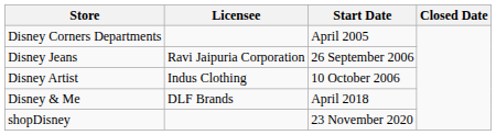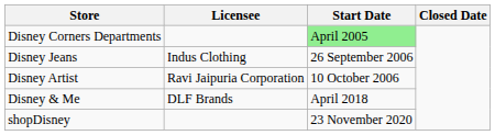 <table class="wikitable sortable">
 <tr>
 <th>Store</th>
 <th>Licensee</th>
 <th>Start Date</th>
 <th>Closed Date</th>
 </tr>
 <tr>
 <td>Disney Corners Departments</td>
 <td></td>
-<td>April 2005</td>
+<td style="background: lightgreen;">April 2005</td>
 <td rowspan="5"></td>
 </tr>
 <tr>
 <td>Disney Jeans</td>
-<td>Ravi Jaipuria Corporation</td>
+<td>Indus Clothing</td>
 <td>26 September 2006</td>
 </tr>
 <tr>
 <td>Disney Artist</td>
-<td>Indus Clothing</td>
+<td>Ravi Jaipuria Corporation</td>
 <td>10 October 2006</td>
 </tr>
 <tr>
 <td>Disney & Me</td>
 <td>DLF Brands</td>
 <td>April 2018</td>
 </tr>
 <tr>
 <td>shopDisney</td>
 <td></td>
 <td>23 November 2020</td>
 </tr>
 </table>
